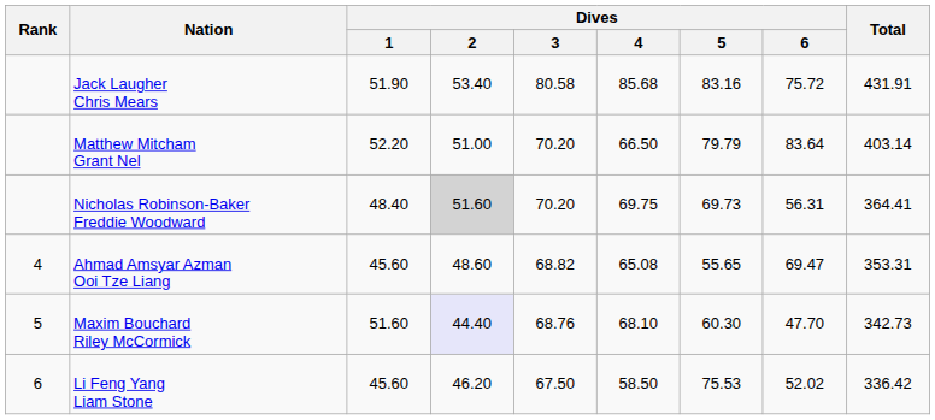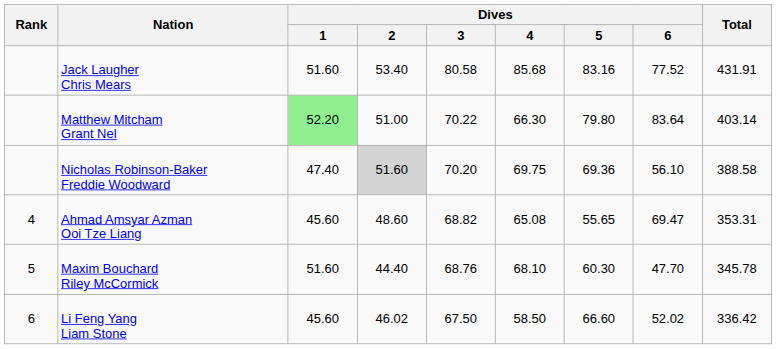 <table class="wikitable" width="75%">
 <tr>
 <th rowspan="2" width="7%">Rank</th>
 <th rowspan="2" width="30%">Nation</th>
 <th colspan="6">Dives</th>
 <th rowspan="2" width="9%">Total</th>
 </tr>
 <tr>
 <th width="9%">1</th>
 <th width="9%">2</th>
 <th width="9%">3</th>
 <th width="9%">4</th>
 <th width="9%">5</th>
 <th width="9%">6</th>
 </tr>
 <tr>
 <td align="center"></td>
 <td><br><a href='#'>Jack Laugher</a><br><a href='#'>Chris Mears</a></td>
-<td align="center">51.90</td>
+<td align="center">51.60</td>
 <td align="center">53.40</td>
 <td align="center">80.58</td>
 <td align="center">85.68</td>
 <td align="center">83.16</td>
-<td align="center">75.72</td>
+<td align="center">77.52</td>
 <td align="center">431.91</td>
 </tr>
 <tr>
 <td align="center"></td>
 <td><br><a href='#'>Matthew Mitcham</a><br><a href='#'>Grant Nel</a></td>
-<td align="center">52.20</td>
+<td align="center" style="background: lightgreen;">52.20</td>
 <td align="center">51.00</td>
-<td align="center">70.20</td>
-<td align="center">66.50</td>
-<td align="center">79.79</td>
+<td align="center">70.22</td>
+<td align="center">66.30</td>
+<td align="center">79.80</td>
 <td align="center">83.64</td>
 <td align="center">403.14</td>
 </tr>
 <tr>
 <td align="center"></td>
 <td><br><a href='#'>Nicholas Robinson-Baker</a><br><a href='#'>Freddie Woodward</a></td>
-<td align="center">48.40</td>
+<td align="center">47.40</td>
 <td align="center" style="background: lightgrey;">51.60</td>
 <td align="center">70.20</td>
 <td align="center">69.75</td>
-<td align="center">69.73</td>
-<td align="center">56.31</td>
-<td align="center">364.41</td>
+<td align="center">69.36</td>
+<td align="center">56.10</td>
+<td align="center">388.58</td>
 </tr>
 <tr>
 <td align="center">4</td>
 <td><br><a href='#'>Ahmad Amsyar Azman</a><br><a href='#'>Ooi Tze Liang</a></td>
 <td align="center">45.60</td>
 <td align="center">48.60</td>
 <td align="center">68.82</td>
 <td align="center">65.08</td>
 <td align="center">55.65</td>
 <td align="center">69.47</td>
 <td align="center">353.31</td>
 </tr>
 <tr>
 <td align="center">5</td>
 <td><br><a href='#'>Maxim Bouchard</a><br><a href='#'>Riley McCormick</a></td>
 <td align="center">51.60</td>
-<td align="center" style="background: lavender;">44.40</td>
+<td align="center">44.40</td>
 <td align="center">68.76</td>
 <td align="center">68.10</td>
 <td align="center">60.30</td>
 <td align="center">47.70</td>
-<td align="center">342.73</td>
+<td align="center">345.78</td>
 </tr>
 <tr>
 <td align="center">6</td>
 <td><br><a href='#'>Li Feng Yang</a><br><a href='#'>Liam Stone</a></td>
 <td align="center">45.60</td>
-<td align="center">46.20</td>
+<td align="center">46.02</td>
 <td align="center">67.50</td>
 <td align="center">58.50</td>
-<td align="center">75.53</td>
+<td align="center">66.60</td>
 <td align="center">52.02</td>
 <td align="center">336.42</td>
 </tr>
 </table>
